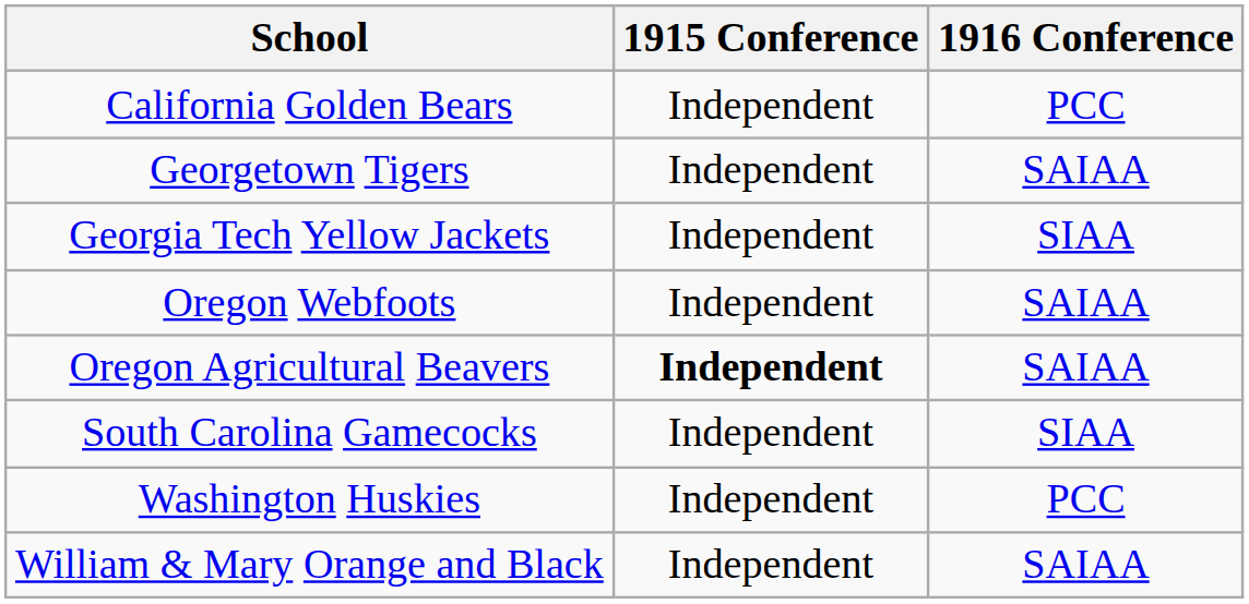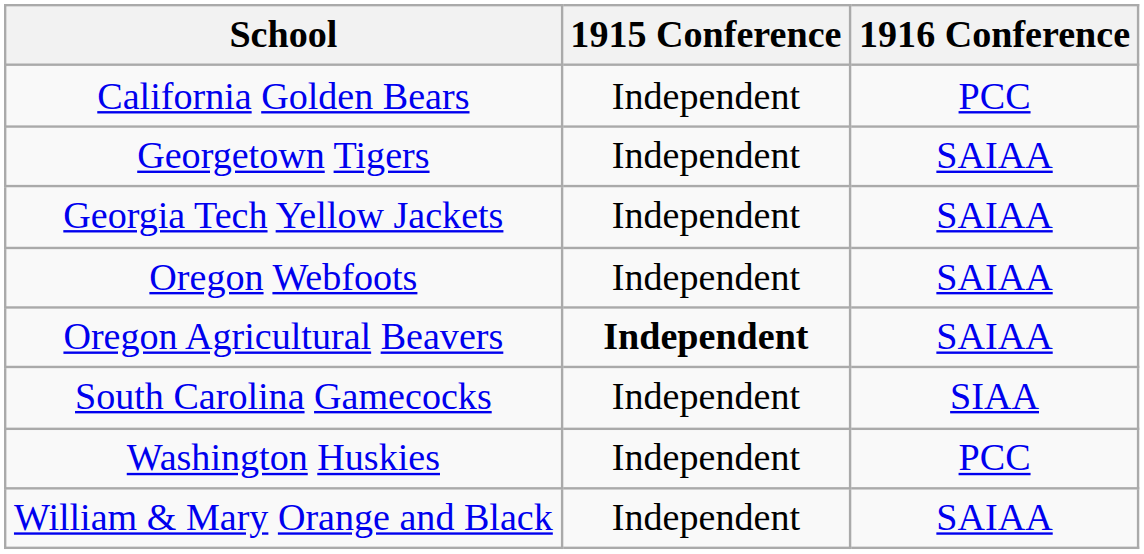 <table class="wikitable sortable">
 <tr>
 <th>School</th>
 <th>1915 Conference</th>
 <th>1916 Conference</th>
 </tr>
 <tr style="text-align:center;">
 <td><a href='#'>California</a> <a href='#'>Golden Bears</a></td>
 <td>Independent</td>
 <td><a href='#'>PCC</a></td>
 </tr>
 <tr style="text-align:center;">
 <td><a href='#'>Georgetown</a> <a href='#'>Tigers</a></td>
 <td>Independent</td>
 <td><a href='#'>SAIAA</a></td>
 </tr>
 <tr style="text-align:center;">
 <td><a href='#'>Georgia Tech</a> <a href='#'>Yellow Jackets</a></td>
 <td>Independent</td>
-<td><a href='#'>SIAA</a></td>
+<td><a href='#'>SAIAA</a></td>
 </tr>
 <tr style="text-align:center;">
 <td><a href='#'>Oregon</a> <a href='#'>Webfoots</a></td>
 <td>Independent</td>
 <td><a href='#'>SAIAA</a></td>
 </tr>
 <tr style="text-align:center;">
 <td><a href='#'>Oregon Agricultural</a> <a href='#'>Beavers</a></td>
 <td><strong>Independent</strong></td>
 <td><a href='#'>SAIAA</a></td>
 </tr>
 <tr style="text-align:center;">
 <td><a href='#'>South Carolina</a> <a href='#'>Gamecocks</a></td>
 <td>Independent</td>
 <td><a href='#'>SIAA</a></td>
 </tr>
 <tr style="text-align:center;">
 <td><a href='#'>Washington</a> <a href='#'>Huskies</a></td>
 <td>Independent</td>
 <td><a href='#'>PCC</a></td>
 </tr>
 <tr style="text-align:center;">
 <td><a href='#'>William & Mary</a> <a href='#'>Orange and Black</a></td>
 <td>Independent</td>
 <td><a href='#'>SAIAA</a></td>
 </tr>
 </table>
